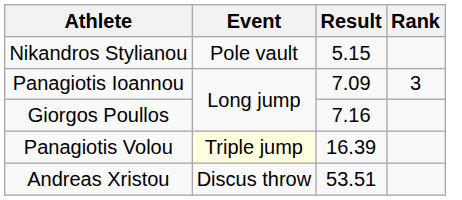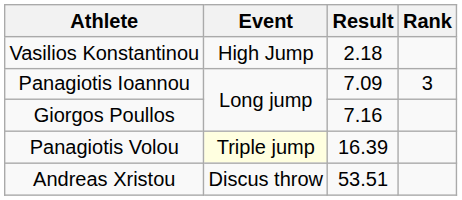 <table class="wikitable" style="font-size:90%">
 <tr>
 <th>Athlete</th>
 <th>Event</th>
 <th>Result</th>
 <th>Rank</th>
 </tr>
 <tr align=center>
-<td>Nikandros Stylianou</td>
-<td>Pole vault</td>
-<td>5.15</td>
+<td>Vasilios Konstantinou</td>
+<td>High Jump</td>
+<td>2.18</td>
 <td></td>
 </tr>
 <tr align=center>
 <td>Panagiotis Ioannou</td>
 <td rowspan=2>Long jump</td>
 <td>7.09</td>
 <td>3</td>
 </tr>
 <tr align=center>
 <td>Giorgos Poullos</td>
 <td>7.16</td>
 <td></td>
 </tr>
 <tr align=center>
 <td>Panagiotis Volou</td>
 <td style="background: lightyellow;">Triple jump</td>
 <td>16.39</td>
 <td></td>
 </tr>
 <tr align=center>
 <td>Andreas Xristou</td>
 <td>Discus throw</td>
 <td>53.51</td>
 <td></td>
 </tr>
 </table>
